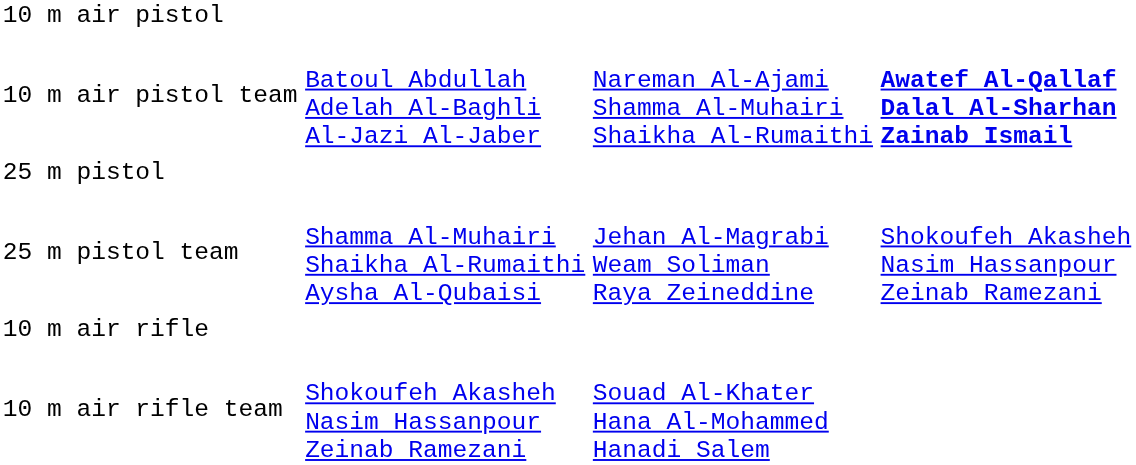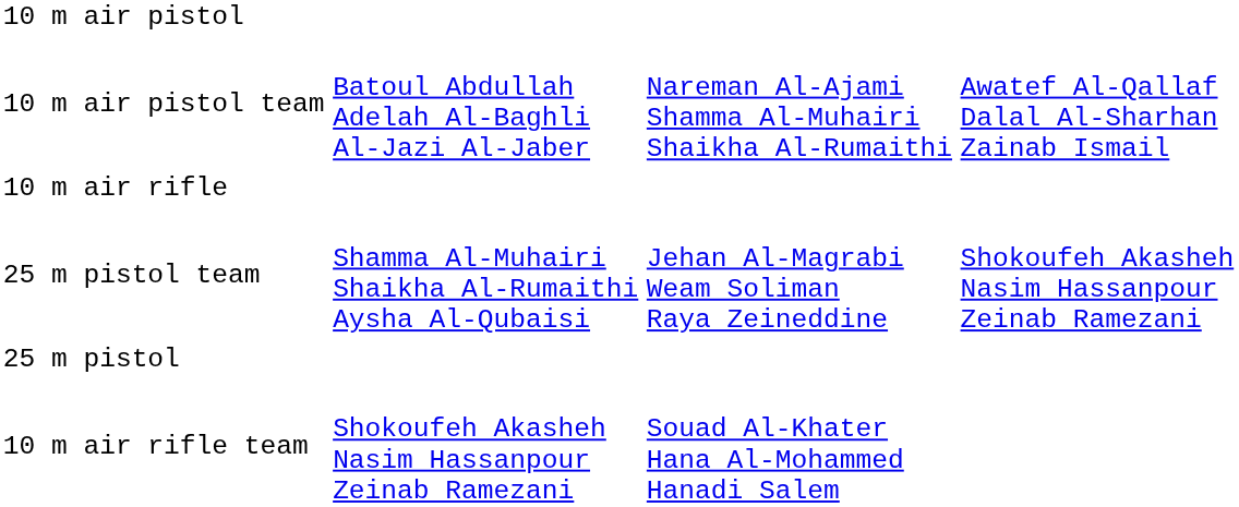 <table>
 <tr>
 <td>10 m air pistol</td>
 <td></td>
 <td></td>
 <td></td>
 </tr>
 <tr>
 <td>10 m air pistol team</td>
 <td><br><a href='#'>Batoul Abdullah</a><br><a href='#'>Adelah Al-Baghli</a><br><a href='#'>Al-Jazi Al-Jaber</a></td>
 <td><br><a href='#'>Nareman Al-Ajami</a><br><a href='#'>Shamma Al-Muhairi</a><br><a href='#'>Shaikha Al-Rumaithi</a></td>
-<td><strong><br><a href='#'>Awatef Al-Qallaf</a><br><a href='#'>Dalal Al-Sharhan</a><br><a href='#'>Zainab Ismail</a></strong></td>
+<td><br><a href='#'>Awatef Al-Qallaf</a><br><a href='#'>Dalal Al-Sharhan</a><br><a href='#'>Zainab Ismail</a></td>
 </tr>
 <tr>
-<td>25 m pistol</td>
+<td>10 m air rifle</td>
 <td></td>
 <td></td>
 <td></td>
 </tr>
 <tr>
 <td>25 m pistol team</td>
 <td><br><a href='#'>Shamma Al-Muhairi</a><br><a href='#'>Shaikha Al-Rumaithi</a><br><a href='#'>Aysha Al-Qubaisi</a></td>
 <td><br><a href='#'>Jehan Al-Magrabi</a><br><a href='#'>Weam Soliman</a><br><a href='#'>Raya Zeineddine</a></td>
 <td><br><a href='#'>Shokoufeh Akasheh</a><br><a href='#'>Nasim Hassanpour</a><br><a href='#'>Zeinab Ramezani</a></td>
 </tr>
 <tr>
-<td>10 m air rifle</td>
+<td>25 m pistol</td>
 <td></td>
 <td></td>
 <td></td>
 </tr>
 <tr>
 <td>10 m air rifle team</td>
 <td><br><a href='#'>Shokoufeh Akasheh</a><br><a href='#'>Nasim Hassanpour</a><br><a href='#'>Zeinab Ramezani</a></td>
 <td><br><a href='#'>Souad Al-Khater</a><br><a href='#'>Hana Al-Mohammed</a><br><a href='#'>Hanadi Salem</a></td>
 <td></td>
 </tr>
 </table>
